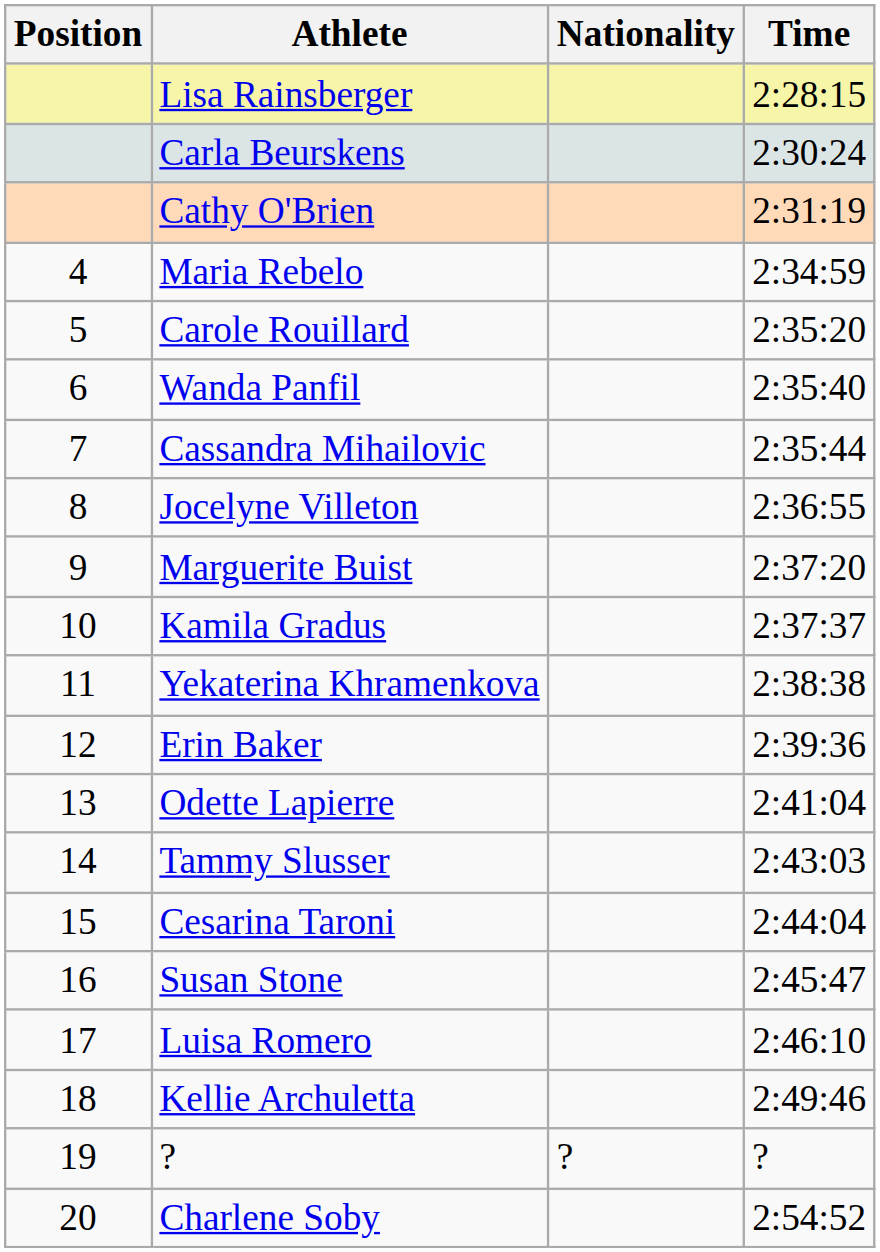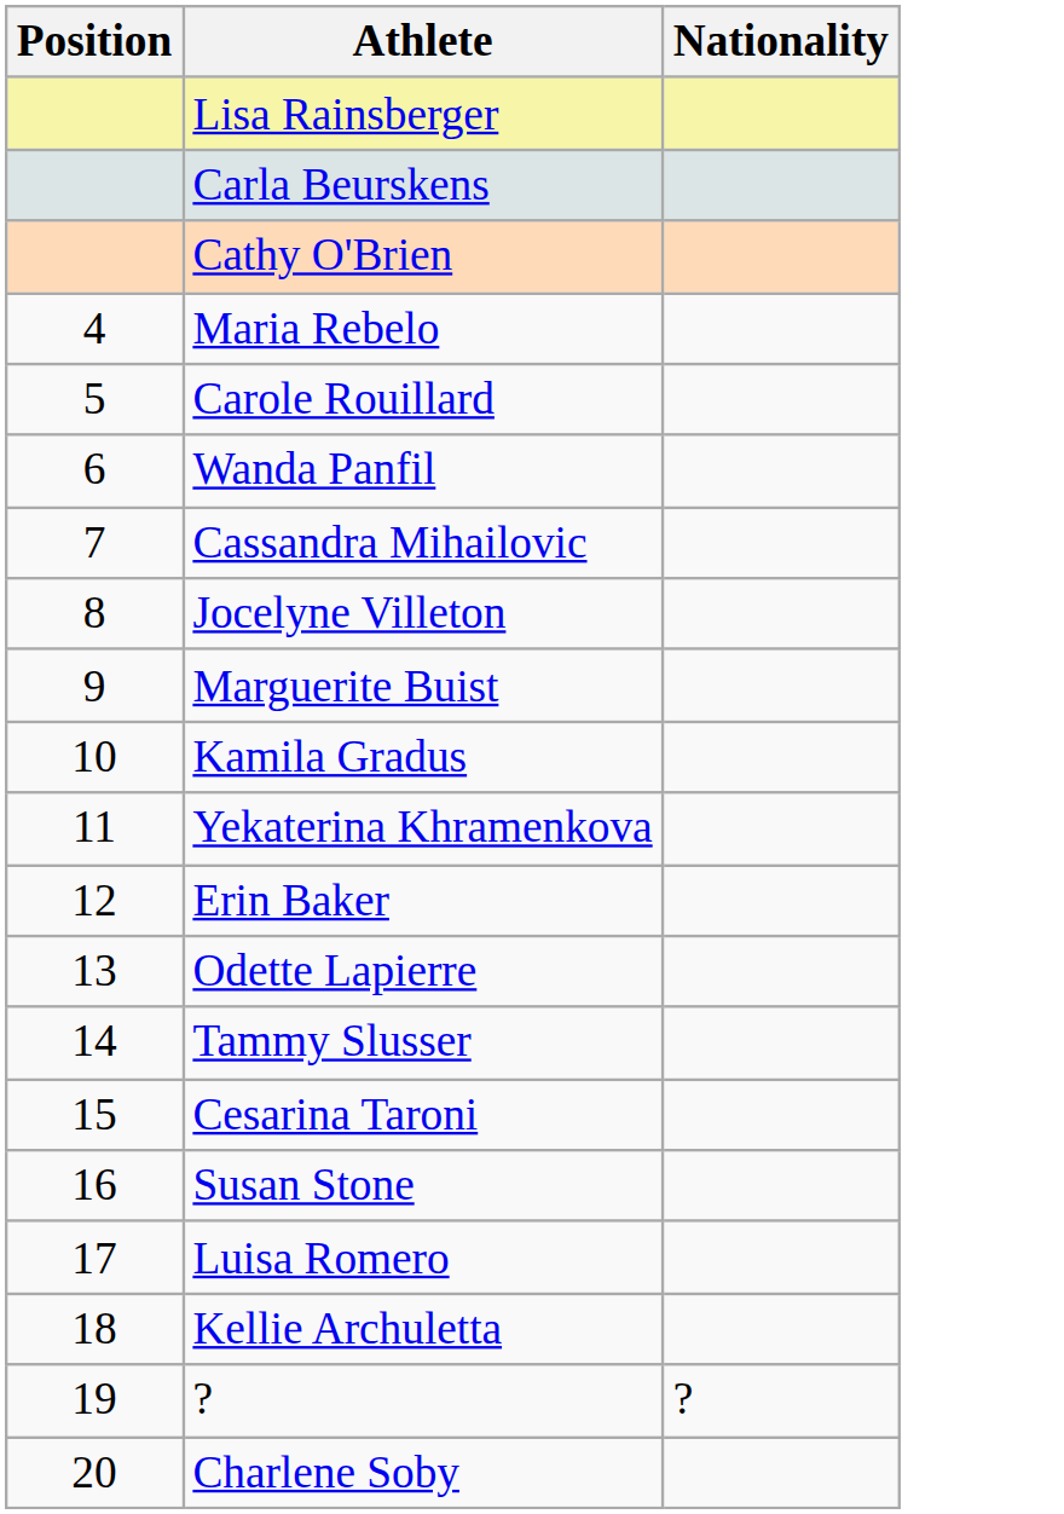 <table class="wikitable sortable">
 <tr>
 <th>Position</th>
 <th>Athlete</th>
 <th>Nationality</th>
-<th>Time</th>
 </tr>
 <tr bgcolor=#F7F6A8>
 <td align=center></td>
 <td><a href='#'>Lisa Rainsberger</a></td>
 <td></td>
-<td>2:28:15</td>
 </tr>
 <tr bgcolor=#DCE5E5>
 <td align=center></td>
 <td><a href='#'>Carla Beurskens</a></td>
 <td></td>
-<td>2:30:24</td>
 </tr>
 <tr bgcolor=#FFDAB9>
 <td align=center></td>
 <td><a href='#'>Cathy O'Brien</a></td>
 <td></td>
-<td>2:31:19</td>
 </tr>
 <tr>
 <td align=center>4</td>
 <td><a href='#'>Maria Rebelo</a></td>
 <td></td>
-<td>2:34:59</td>
 </tr>
 <tr>
 <td align=center>5</td>
 <td><a href='#'>Carole Rouillard</a></td>
 <td></td>
-<td>2:35:20</td>
 </tr>
 <tr>
 <td align=center>6</td>
 <td><a href='#'>Wanda Panfil</a></td>
 <td></td>
-<td>2:35:40</td>
 </tr>
 <tr>
 <td align=center>7</td>
 <td><a href='#'>Cassandra Mihailovic</a></td>
 <td></td>
-<td>2:35:44</td>
 </tr>
 <tr>
 <td align=center>8</td>
 <td><a href='#'>Jocelyne Villeton</a></td>
 <td></td>
-<td>2:36:55</td>
 </tr>
 <tr>
 <td align=center>9</td>
 <td><a href='#'>Marguerite Buist</a></td>
 <td></td>
-<td>2:37:20</td>
 </tr>
 <tr>
 <td align=center>10</td>
 <td><a href='#'>Kamila Gradus</a></td>
 <td></td>
-<td>2:37:37</td>
 </tr>
 <tr>
 <td align=center>11</td>
 <td><a href='#'>Yekaterina Khramenkova</a></td>
 <td></td>
-<td>2:38:38</td>
 </tr>
 <tr>
 <td align=center>12</td>
 <td><a href='#'>Erin Baker</a></td>
 <td></td>
-<td>2:39:36</td>
 </tr>
 <tr>
 <td align=center>13</td>
 <td><a href='#'>Odette Lapierre</a></td>
 <td></td>
-<td>2:41:04</td>
 </tr>
 <tr>
 <td align=center>14</td>
 <td><a href='#'>Tammy Slusser</a></td>
 <td></td>
-<td>2:43:03</td>
 </tr>
 <tr>
 <td align=center>15</td>
 <td><a href='#'>Cesarina Taroni</a></td>
 <td></td>
-<td>2:44:04</td>
 </tr>
 <tr>
 <td align=center>16</td>
 <td><a href='#'>Susan Stone</a></td>
 <td></td>
-<td>2:45:47</td>
 </tr>
 <tr>
 <td align=center>17</td>
 <td><a href='#'>Luisa Romero</a></td>
 <td></td>
-<td>2:46:10</td>
 </tr>
 <tr>
 <td align=center>18</td>
 <td><a href='#'>Kellie Archuletta</a></td>
 <td></td>
-<td>2:49:46</td>
 </tr>
 <tr>
 <td align=center>19</td>
-<td>?</td>
 <td>?</td>
 <td>?</td>
 </tr>
 <tr>
 <td align=center>20</td>
 <td><a href='#'>Charlene Soby</a></td>
 <td></td>
-<td>2:54:52</td>
 </tr>
 </table>
